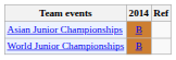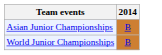 <table class="wikitable" style="font-size: 90%; text-align:center">
 <tr>
 <th>Team events</th>
 <th>2014</th>
-<th>Ref</th>
 </tr>
 <tr>
 <td bgcolor="#ECF2FF"; align="left"><a href='#'>Asian Junior Championships</a></td>
 <td bgcolor=CD7F32><a href='#'>B</a></td>
-<td></td>
 </tr>
 <tr>
 <td bgcolor="#ECF2FF"; align="left"><a href='#'>World Junior Championships</a></td>
 <td bgcolor=CD7F32><a href='#'>B</a></td>
-<td></td>
 </tr>
 </table>
